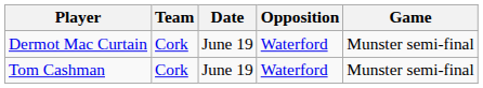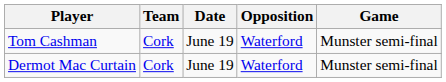 <table class="wikitable">
 <tr>
 <th>Player</th>
 <th>Team</th>
 <th>Date</th>
 <th>Opposition</th>
 <th>Game</th>
 </tr>
 <tr>
+<td><a href='#'>Tom Cashman</a></td>
+<td><a href='#'>Cork</a></td>
+<td>June 19</td>
+<td><a href='#'>Waterford</a></td>
+<td>Munster semi-final</td>
+</tr>
+<tr>
 <td><a href='#'>Dermot Mac Curtain</a></td>
 <td><a href='#'>Cork</a></td>
 <td>June 19</td>
 <td><a href='#'>Waterford</a></td>
 <td>Munster semi-final</td>
 </tr>
-<tr>
-<td><a href='#'>Tom Cashman</a></td>
-<td><a href='#'>Cork</a></td>
-<td>June 19</td>
-<td><a href='#'>Waterford</a></td>
-<td>Munster semi-final</td>
-</tr>
 </table>
